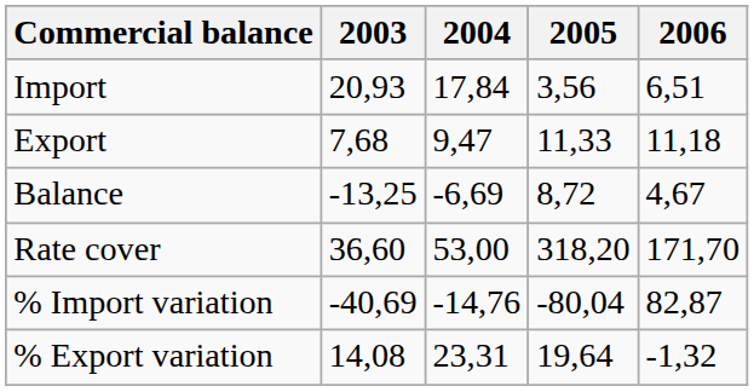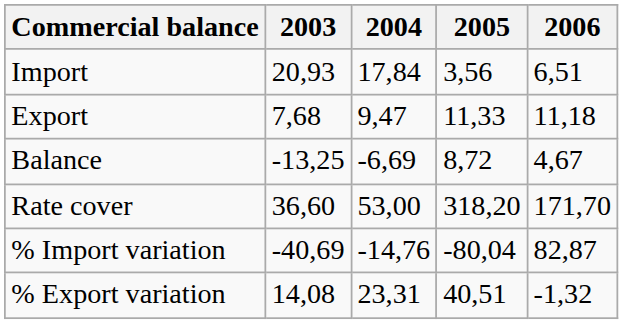 <table class="wikitable">
 <tr>
 <th>Commercial balance</th>
 <th>2003</th>
 <th>2004</th>
 <th>2005</th>
 <th>2006</th>
 </tr>
 <tr>
 <td>Import</td>
 <td>20,93</td>
 <td>17,84</td>
 <td>3,56</td>
 <td>6,51</td>
 </tr>
 <tr>
 <td>Export</td>
 <td>7,68</td>
 <td>9,47</td>
 <td>11,33</td>
 <td>11,18</td>
 </tr>
 <tr>
 <td>Balance</td>
 <td>-13,25</td>
 <td>-6,69</td>
 <td>8,72</td>
 <td>4,67</td>
 </tr>
 <tr>
 <td>Rate cover</td>
 <td>36,60</td>
 <td>53,00</td>
 <td>318,20</td>
 <td>171,70</td>
 </tr>
 <tr>
 <td>% Import variation</td>
 <td>-40,69</td>
 <td>-14,76</td>
 <td>-80,04</td>
 <td>82,87</td>
 </tr>
 <tr>
 <td>% Export variation</td>
 <td>14,08</td>
 <td>23,31</td>
-<td>19,64</td>
+<td>40,51</td>
 <td>-1,32</td>
 </tr>
 </table>
